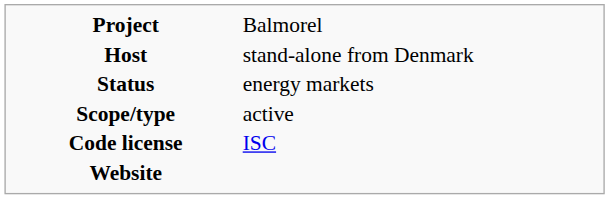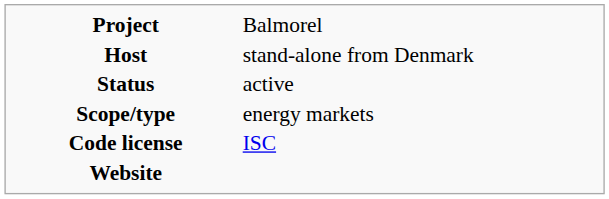 <table class="infobox" style="width: 28em">
 <tr>
 <th style="width: 35%">Project</th>
 <td style="width: 55%">Balmorel</td>
 </tr>
 <tr>
 <th>Host</th>
 <td>stand-alone from Denmark</td>
 </tr>
 <tr>
 <th>Status</th>
-<td>energy markets</td>
+<td>active</td>
 </tr>
 <tr>
 <th>Scope/type</th>
-<td>active</td>
+<td>energy markets</td>
 </tr>
 <tr>
 <th>Code license</th>
 <td><a href='#'>ISC</a></td>
 </tr>
 <tr>
 <th>Website</th>
 <td><br></td>
 </tr>
 </table>
